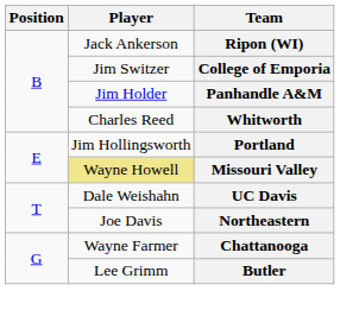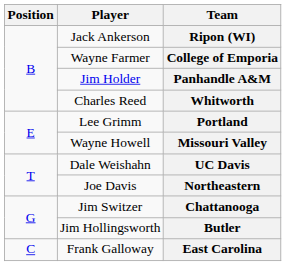 <table class="wikitable">
 <tr>
 <th>Position</th>
 <th>Player</th>
 <th>Team</th>
 </tr>
 <tr style="text-align:center;">
 <td rowspan="4"><a href='#'>B</a></td>
 <td>Jack Ankerson</td>
 <th Style = >Ripon (WI)</th>
 </tr>
 <tr style="text-align:center;">
-<td>Jim Switzer</td>
+<td>Wayne Farmer</td>
 <th Style = >College of Emporia</th>
 </tr>
 <tr style="text-align:center;">
 <td><a href='#'>Jim Holder</a></td>
 <th Style = >Panhandle A&M</th>
 </tr>
 <tr style="text-align:center;">
 <td>Charles Reed</td>
 <th Style = >Whitworth</th>
 </tr>
 <tr style="text-align:center;">
 <td rowspan="2"><a href='#'>E</a></td>
-<td>Jim Hollingsworth</td>
+<td>Lee Grimm</td>
 <th Style = >Portland</th>
 </tr>
 <tr style="text-align:center;">
-<td style="background: khaki;">Wayne Howell</td>
+<td>Wayne Howell</td>
 <th Style = >Missouri Valley</th>
 </tr>
 <tr style="text-align:center;">
 <td rowspan="2"><a href='#'>T</a></td>
 <td>Dale Weishahn</td>
 <th Style = >UC Davis</th>
 </tr>
 <tr style="text-align:center;">
 <td>Joe Davis</td>
 <th Style = >Northeastern</th>
 </tr>
 <tr style="text-align:center;">
 <td rowspan="2"><a href='#'>G</a></td>
-<td>Wayne Farmer</td>
+<td>Jim Switzer</td>
 <th Style = >Chattanooga</th>
 </tr>
 <tr style="text-align:center;">
-<td>Lee Grimm</td>
+<td>Jim Hollingsworth</td>
 <th Style = >Butler</th>
 </tr>
+<tr style="text-align:center;">
+<td><a href='#'>C</a></td>
+<td>Frank Galloway</td>
+<th Style = >East Carolina</th>
+</tr>
 </table>
